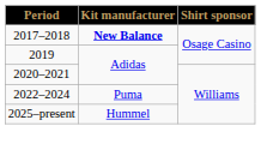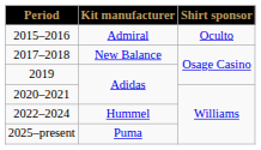 <table class="wikitable" style="text-align: center">
 <tr>
 <th style="background-color:#000000; color:#BD9B60;">Period</th>
 <th style="background-color:#000000; color:#BD9B60;">Kit manufacturer</th>
 <th style="background-color:#000000; color:#BD9B60;">Shirt sponsor</th>
 </tr>
 <tr>
+<td>2015–2016</td>
+<td> <a href='#'>Admiral</a></td>
+<td><a href='#'>Oculto</a></td>
+</tr>
+<tr>
 <td>2017–2018</td>
-<td><strong> <a href='#'>New Balance</a></strong></td>
+<td> <a href='#'>New Balance</a></td>
 <td rowspan="2"><a href='#'>Osage Casino</a></td>
 </tr>
 <tr>
 <td>2019</td>
 <td rowspan="2"> <a href='#'>Adidas</a></td>
 </tr>
 <tr>
 <td>2020–2021</td>
 <td rowspan="3"><a href='#'>Williams</a></td>
 </tr>
 <tr>
 <td>2022–2024</td>
-<td> <a href='#'>Puma</a></td>
+<td> <a href='#'>Hummel</a></td>
 </tr>
 <tr>
 <td>2025–present</td>
-<td> <a href='#'>Hummel</a></td>
+<td> <a href='#'>Puma</a></td>
 </tr>
 </table>
